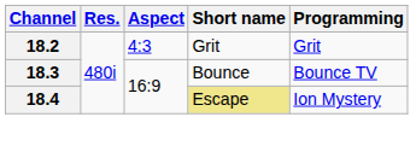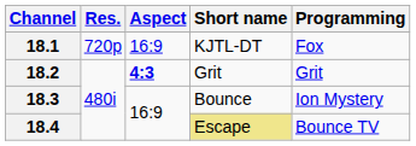 <table class="wikitable">
 <tr>
 <th><a href='#'>Channel</a></th>
 <th><a href='#'>Res.</a></th>
 <th><a href='#'>Aspect</a></th>
 <th>Short name</th>
 <th>Programming</th>
 </tr>
 <tr>
+<th scope = "row">18.1</th>
+<td><a href='#'>720p</a></td>
+<td><a href='#'>16:9</a></td>
+<td>KJTL-DT</td>
+<td><a href='#'>Fox</a></td>
+</tr>
+<tr>
 <th scope = "row">18.2</th>
 <td rowspan="3"><a href='#'>480i</a></td>
-<td><a href='#'>4:3</a></td>
+<td><strong><a href='#'>4:3</a></strong></td>
 <td>Grit</td>
 <td><a href='#'>Grit</a></td>
 </tr>
 <tr>
 <th scope = "row">18.3</th>
 <td rowspan="2">16:9</td>
 <td>Bounce</td>
-<td><a href='#'>Bounce TV</a></td>
+<td><a href='#'>Ion Mystery</a></td>
 </tr>
 <tr>
 <th scope = "row">18.4</th>
 <td style="background: khaki;">Escape</td>
-<td><a href='#'>Ion Mystery</a></td>
+<td><a href='#'>Bounce TV</a></td>
 </tr>
 </table>
